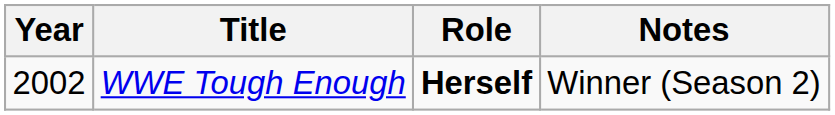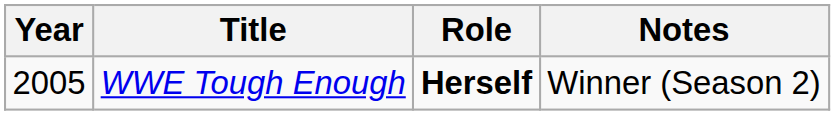 <table class="wikitable sortable">
 <tr>
 <th>Year</th>
 <th>Title</th>
 <th>Role</th>
 <th>Notes</th>
 </tr>
 <tr>
-<td>2002</td>
+<td>2005</td>
 <td><em><a href='#'>WWE Tough Enough</a></em></td>
 <td><strong>Herself</strong></td>
 <td>Winner (Season 2)</td>
 </tr>
 </table>
